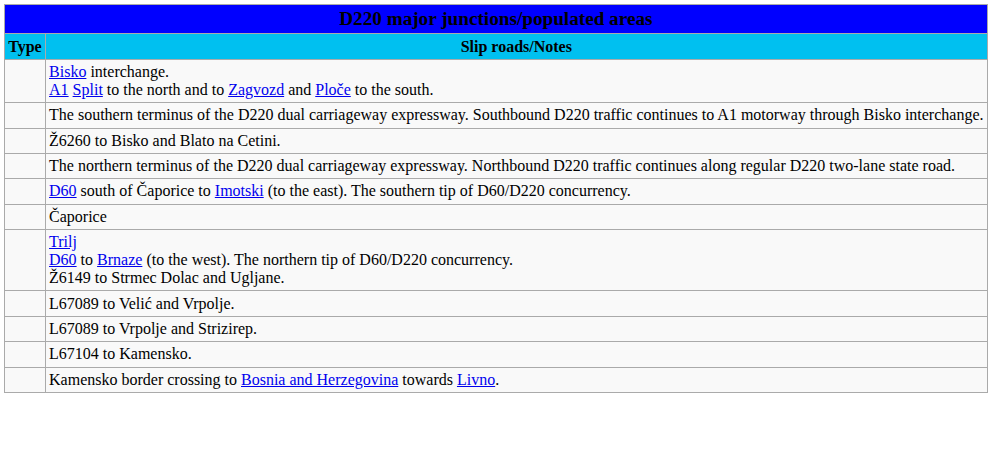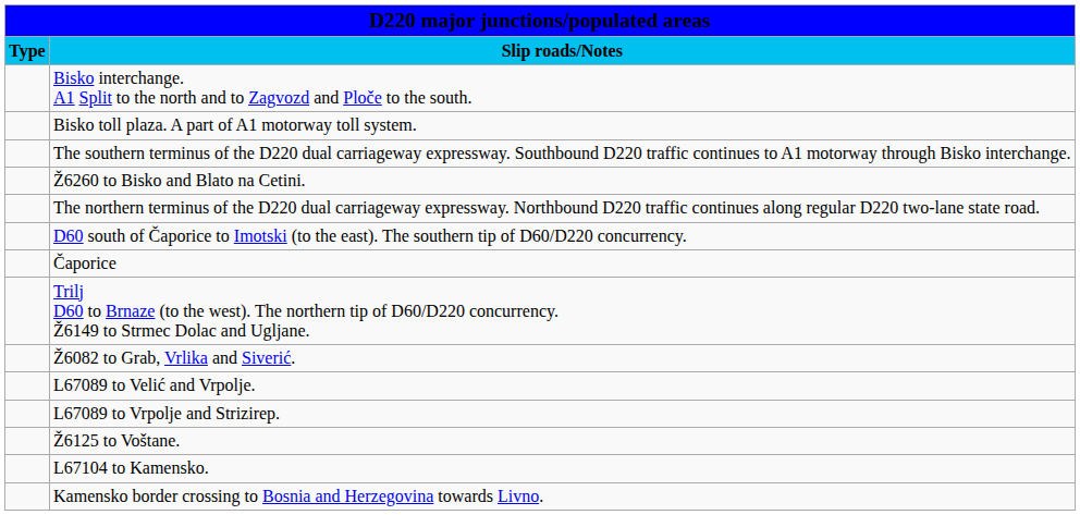 <table class="wikitable">
 <tr>
 <td colspan=2 bgcolor=blue align=center style=margin-top:15><span><big><strong>D220 major junctions/populated areas</strong></big></span></td>
 </tr>
 <tr>
 <td align=center bgcolor=00c0f0><strong>Type</strong></td>
 <td align=center bgcolor=00c0f0><strong>Slip roads/Notes</strong></td>
 </tr>
 <tr>
 <td></td>
 <td><a href='#'>Bisko</a> interchange.<br> <a href='#'>A1</a> <a href='#'>Split</a> to the north and to <a href='#'>Zagvozd</a> and <a href='#'>Ploče</a> to the south.</td>
+</tr>
+<tr>
+<td></td>
+<td>Bisko toll plaza. A part of A1 motorway toll system.</td>
 </tr>
 <tr>
 <td></td>
 <td>The southern terminus of the D220 dual carriageway expressway. Southbound D220 traffic continues to A1 motorway through Bisko interchange.</td>
 </tr>
 <tr>
 <td></td>
 <td>Ž6260 to Bisko and Blato na Cetini.</td>
 </tr>
 <tr>
 <td></td>
 <td>The northern terminus of the D220 dual carriageway expressway. Northbound D220 traffic continues along regular D220 two-lane state road.</td>
 </tr>
 <tr>
 <td></td>
 <td> <a href='#'>D60</a> south of Čaporice to <a href='#'>Imotski</a> (to the east). The southern tip of D60/D220 concurrency.</td>
 </tr>
 <tr>
 <td></td>
 <td>Čaporice</td>
 </tr>
 <tr>
 <td></td>
 <td><a href='#'>Trilj</a><br> <a href='#'>D60</a> to <a href='#'>Brnaze</a> (to the west). The northern tip of D60/D220 concurrency.<br>Ž6149 to Strmec Dolac and Ugljane.</td>
 </tr>
 <tr>
 <td></td>
+<td>Ž6082 to Grab, <a href='#'>Vrlika</a> and <a href='#'>Siverić</a>.</td>
+</tr>
+<tr>
+<td></td>
 <td>L67089 to Velić and Vrpolje.</td>
 </tr>
 <tr>
 <td></td>
 <td>L67089 to Vrpolje and Strizirep.</td>
+</tr>
+<tr>
+<td></td>
+<td>Ž6125 to Voštane.</td>
 </tr>
 <tr>
 <td></td>
 <td>L67104 to Kamensko.</td>
 </tr>
 <tr>
 <td></td>
 <td>Kamensko border crossing to <a href='#'>Bosnia and Herzegovina</a> towards <a href='#'>Livno</a>.</td>
 </tr>
 </table>
